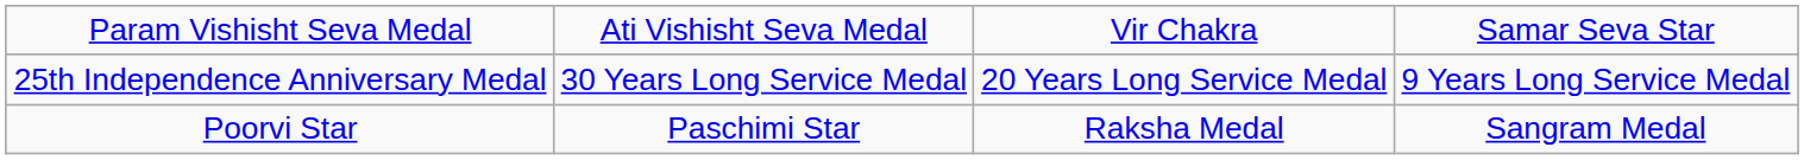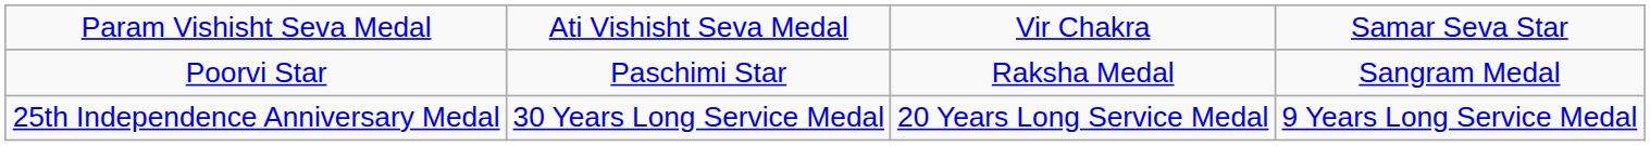 <table class="wikitable" style="margin:1em auto; text-align:center;">
 <tr>
 <td><a href='#'>Param Vishisht Seva Medal</a></td>
 <td><a href='#'>Ati Vishisht Seva Medal</a></td>
 <td><a href='#'>Vir Chakra</a></td>
 <td><a href='#'>Samar Seva Star</a></td>
 </tr>
 <tr>
+<td><a href='#'>Poorvi Star</a></td>
+<td><a href='#'>Paschimi Star</a></td>
+<td><a href='#'>Raksha Medal</a></td>
+<td><a href='#'>Sangram Medal</a></td>
+</tr>
+<tr>
 <td><a href='#'>25th Independence Anniversary Medal</a></td>
 <td><a href='#'>30 Years Long Service Medal</a></td>
 <td><a href='#'>20 Years Long Service Medal</a></td>
 <td><a href='#'>9 Years Long Service Medal</a></td>
 </tr>
-<tr>
-<td><a href='#'>Poorvi Star</a></td>
-<td><a href='#'>Paschimi Star</a></td>
-<td><a href='#'>Raksha Medal</a></td>
-<td><a href='#'>Sangram Medal</a></td>
-</tr>
 </table>
